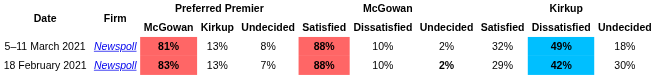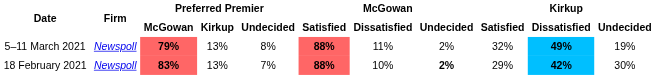 <table class="toccolours" cellpadding="5" cellspacing="0" style="text-align:center; margin-right:.5em; margin-top:.4em; font-size:90%">
 <tr>
 <th rowspan="2">Date</th>
 <th rowspan="2">Firm</th>
 <th colspan="3">Preferred Premier</th>
 <th colspan="3">McGowan</th>
 <th colspan="3">Kirkup</th>
 </tr>
 <tr>
 <th>McGowan</th>
 <th>Kirkup</th>
 <th>Undecided</th>
 <th>Satisfied</th>
 <th>Dissatisfied</th>
 <th>Undecided</th>
 <th>Satisfied</th>
 <th>Dissatisfied</th>
 <th>Undecided</th>
 </tr>
 <tr>
 <td>5–11 March 2021</td>
 <td><em><a href='#'>Newspoll</a></em></td>
-<td style="background:#f66"><strong>81%</strong></td>
+<td style="background:#f66"><strong>79%</strong></td>
 <td>13%</td>
 <td>8%</td>
 <td style="background:#f66"><strong>88%</strong></td>
-<td>10%</td>
+<td>11%</td>
 <td>2%</td>
 <td>32%</td>
 <td style="background:#00bfff"><strong>49%</strong></td>
-<td>18%</td>
+<td>19%</td>
 </tr>
 <tr>
 <td>18 February 2021</td>
 <td><em><a href='#'>Newspoll</a></em></td>
 <td style="background:#f66"><strong>83%</strong></td>
 <td>13%</td>
 <td>7%</td>
 <td style="background:#f66"><strong>88%</strong></td>
 <td>10%</td>
 <td><strong>2%</strong></td>
 <td>29%</td>
 <td style="background:#00bfff"><strong>42%</strong></td>
 <td>30%</td>
 </tr>
 </table>
